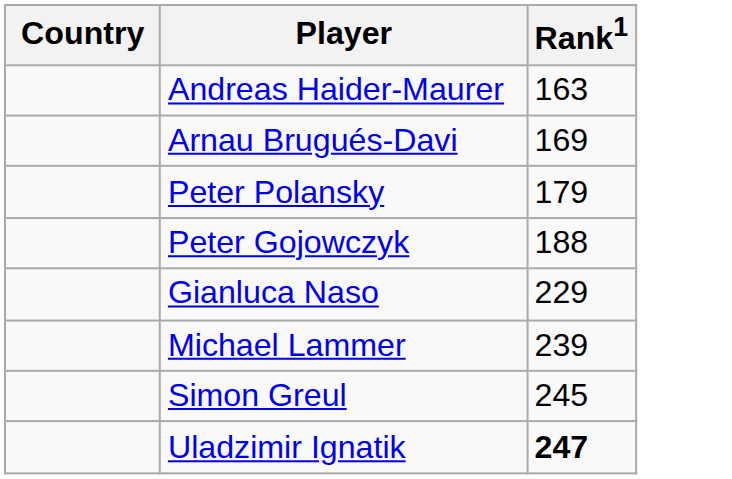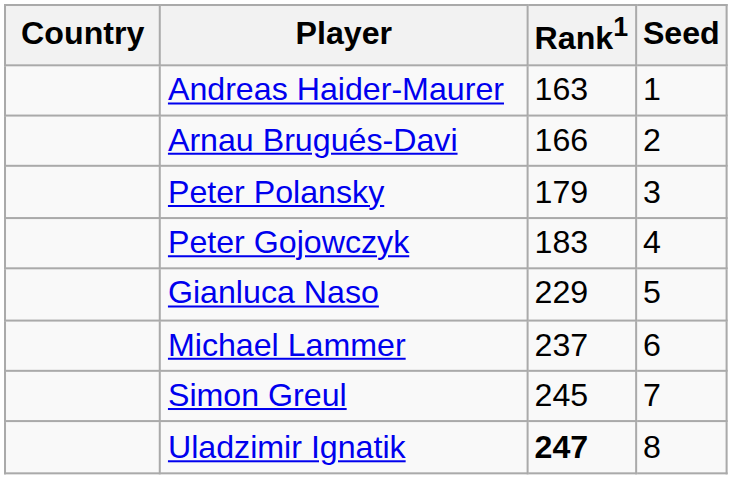 <table class="sortable wikitable">
 <tr>
 <th width="70">Country</th>
 <th width="175">Player</th>
 <th>Rank<sup>1</sup></th>
+<th>Seed</th>
 </tr>
 <tr>
 <td></td>
 <td><a href='#'>Andreas Haider-Maurer</a></td>
 <td>163</td>
+<td>1</td>
 </tr>
 <tr>
 <td></td>
 <td><a href='#'>Arnau Brugués-Davi</a></td>
-<td>169</td>
+<td>166</td>
+<td>2</td>
 </tr>
 <tr>
 <td></td>
 <td><a href='#'>Peter Polansky</a></td>
 <td>179</td>
+<td>3</td>
 </tr>
 <tr>
 <td></td>
 <td><a href='#'>Peter Gojowczyk</a></td>
-<td>188</td>
+<td>183</td>
+<td>4</td>
 </tr>
 <tr>
 <td></td>
 <td><a href='#'>Gianluca Naso</a></td>
 <td>229</td>
+<td>5</td>
 </tr>
 <tr>
 <td></td>
 <td><a href='#'>Michael Lammer</a></td>
-<td>239</td>
+<td>237</td>
+<td>6</td>
 </tr>
 <tr>
 <td></td>
 <td><a href='#'>Simon Greul</a></td>
 <td>245</td>
+<td>7</td>
 </tr>
 <tr>
 <td></td>
 <td><a href='#'>Uladzimir Ignatik</a></td>
 <td><strong>247</strong></td>
+<td>8</td>
 </tr>
 </table>
